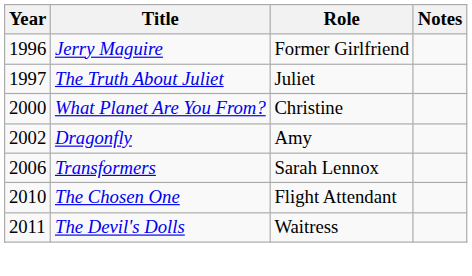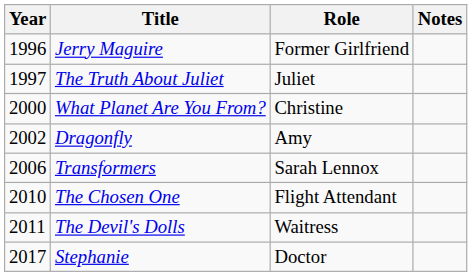 <table class="wikitable sortable">
 <tr>
 <th>Year</th>
 <th>Title</th>
 <th>Role</th>
 <th>Notes</th>
 </tr>
 <tr>
 <td>1996</td>
 <td><em><a href='#'>Jerry Maguire</a></em></td>
 <td>Former Girlfriend</td>
 <td></td>
 </tr>
 <tr>
 <td>1997</td>
 <td><em><a href='#'>The Truth About Juliet</a></em></td>
 <td>Juliet</td>
 <td></td>
 </tr>
 <tr>
 <td>2000</td>
 <td><em><a href='#'>What Planet Are You From?</a></em></td>
 <td>Christine</td>
 <td></td>
 </tr>
 <tr>
 <td>2002</td>
 <td><em><a href='#'>Dragonfly</a></em></td>
 <td>Amy</td>
 <td></td>
 </tr>
 <tr>
 <td>2006</td>
 <td><em><a href='#'>Transformers</a></em></td>
 <td>Sarah Lennox</td>
 <td></td>
 </tr>
 <tr>
 <td>2010</td>
 <td><em><a href='#'>The Chosen One</a></em></td>
 <td>Flight Attendant</td>
 <td></td>
 </tr>
 <tr>
 <td>2011</td>
 <td><em><a href='#'>The Devil's Dolls</a></em></td>
 <td>Waitress</td>
 <td></td>
 </tr>
+<tr>
+<td>2017</td>
+<td><em><a href='#'>Stephanie</a></em></td>
+<td>Doctor</td>
+<td></td>
+</tr>
 </table>
